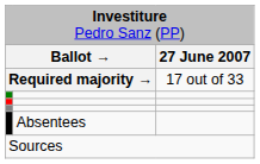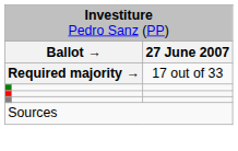 <table class="wikitable" style="text-align:center;">
 <tr>
 <td colspan="3" align="center" bgcolor="#C0C0C0"><strong>Investiture</strong><br><a href='#'>Pedro Sanz</a> (<a href='#'>PP</a>)</td>
 </tr>
 <tr>
 <th colspan="2" width="150px">Ballot →</th>
 <th>27 June 2007</th>
 </tr>
 <tr>
 <th colspan="2">Required majority →</th>
 <td>17 out of 33 </td>
 </tr>
 <tr>
 <th width="1px" style="background:green;"></th>
 <td align="left"></td>
 <td></td>
 </tr>
 <tr>
 <th style="color:inherit;background:red;"></th>
 <td align="left"></td>
 <td></td>
 </tr>
 <tr>
 <th style="color:inherit;background:gray;"></th>
 <td align="left"></td>
 <td></td>
 </tr>
 <tr>
-<th style="color:inherit;background:black;"></th>
-<td align="left"><span>Absentees</span></td>
-<td></td>
-</tr>
-<tr>
 <td align="left" colspan="3">Sources</td>
 </tr>
 </table>
